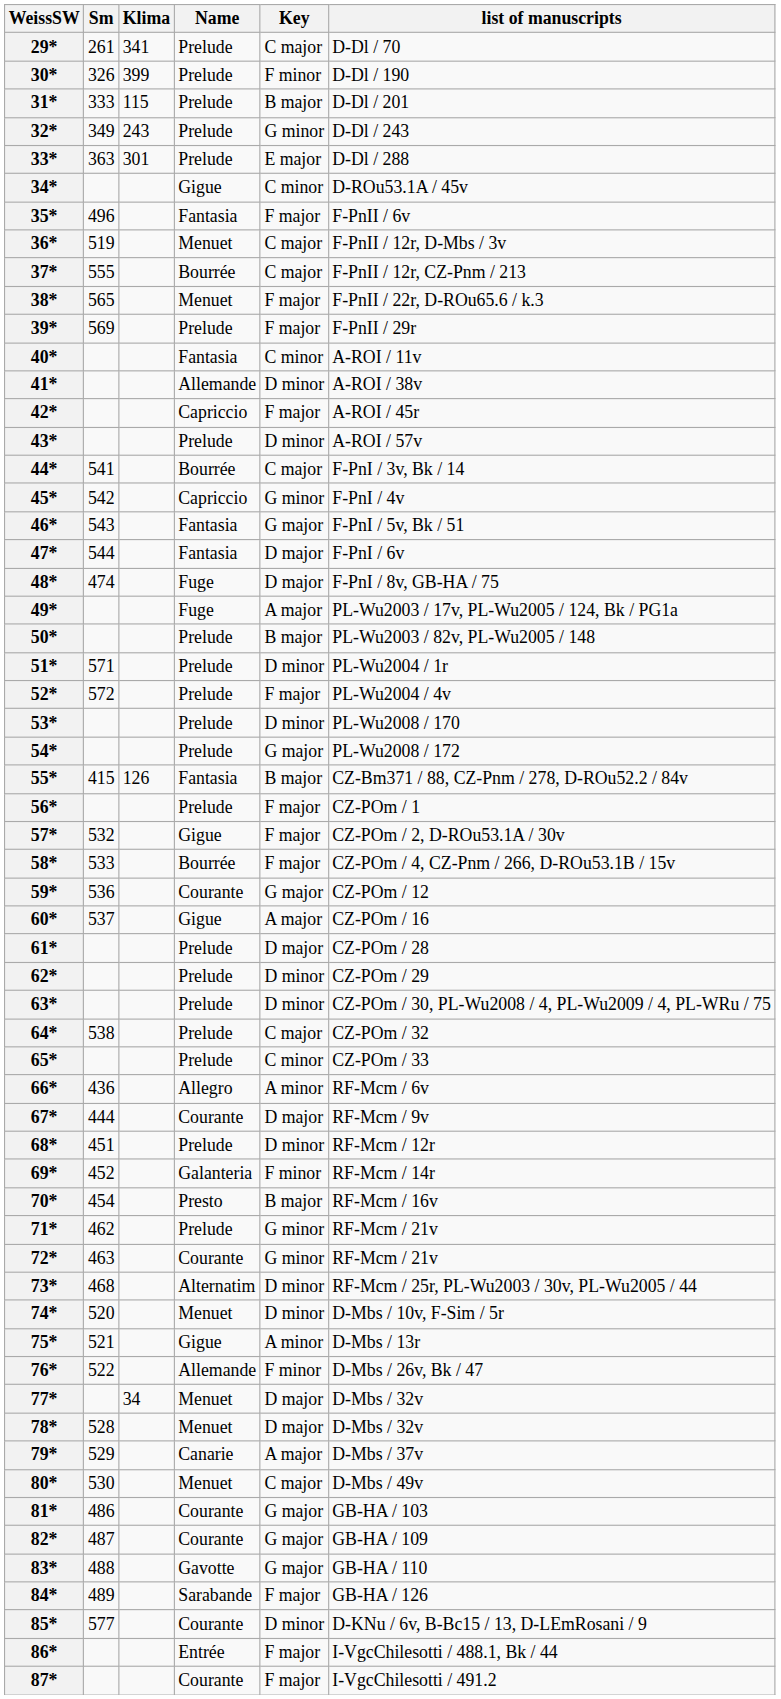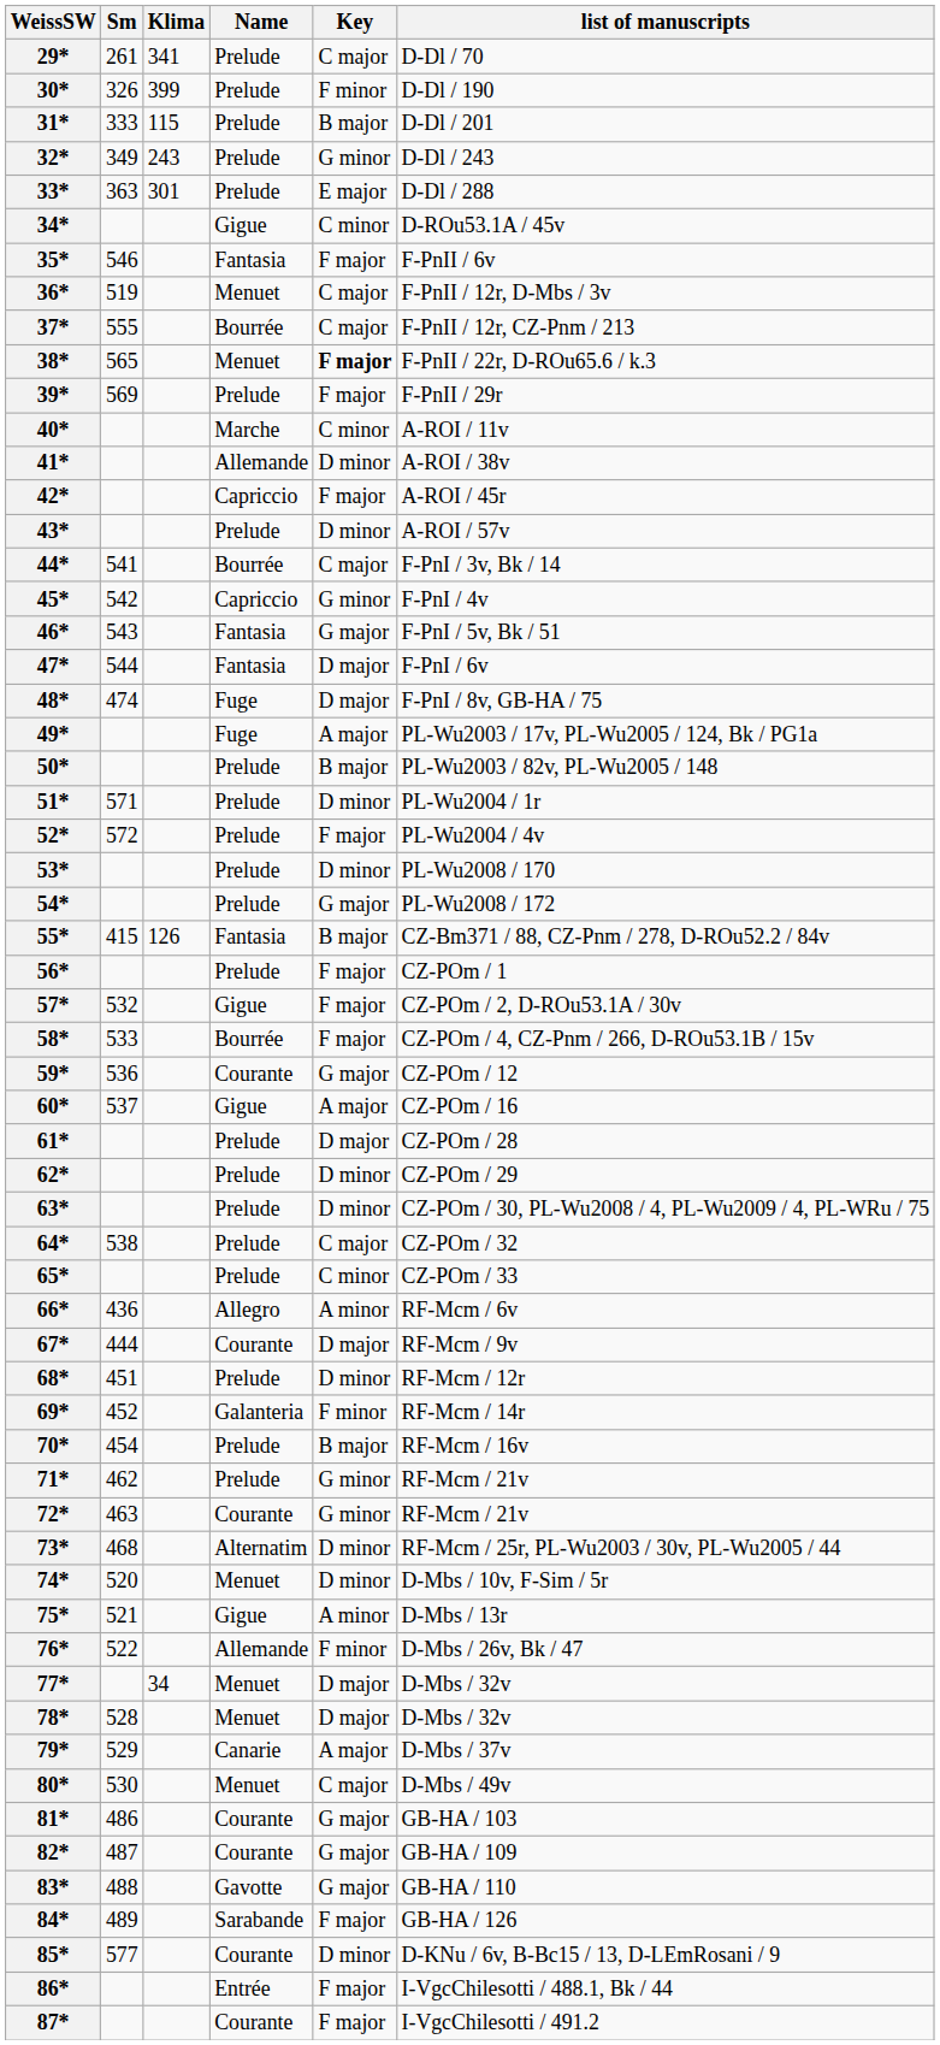 <table border="1" class="wikitable sortable">
 <tr>
 <th data-sort-type="number">WeissSW</th>
 <th>Sm</th>
 <th>Klima</th>
 <th>Name</th>
 <th>Key</th>
 <th class="unsortable">list of manuscripts</th>
 </tr>
 <tr>
 <th data-sort-value="29">29*</th>
 <td>261</td>
 <td>341</td>
 <td>Prelude</td>
 <td>C major</td>
 <td>D-Dl / 70</td>
 </tr>
 <tr>
 <th data-sort-value="30">30*</th>
 <td>326</td>
 <td>399</td>
 <td>Prelude</td>
 <td>F minor</td>
 <td>D-Dl / 190</td>
 </tr>
 <tr>
 <th data-sort-value="31">31*</th>
 <td>333</td>
 <td>115</td>
 <td>Prelude</td>
 <td>B major</td>
 <td>D-Dl / 201</td>
 </tr>
 <tr>
 <th data-sort-value="32">32*</th>
 <td>349</td>
 <td>243</td>
 <td>Prelude</td>
 <td>G minor</td>
 <td>D-Dl / 243</td>
 </tr>
 <tr>
 <th data-sort-value="33">33*</th>
 <td>363</td>
 <td>301</td>
 <td>Prelude</td>
 <td>E major</td>
 <td>D-Dl / 288</td>
 </tr>
 <tr>
 <th data-sort-value="34">34*</th>
 <td></td>
 <td></td>
 <td>Gigue</td>
 <td>C minor</td>
 <td>D-ROu53.1A / 45v</td>
 </tr>
 <tr>
 <th data-sort-value="35">35*</th>
-<td>496</td>
+<td>546</td>
 <td></td>
 <td>Fantasia</td>
 <td>F major</td>
 <td>F-PnII / 6v</td>
 </tr>
 <tr>
 <th data-sort-value="36">36*</th>
 <td>519</td>
 <td></td>
 <td>Menuet</td>
 <td>C major</td>
 <td>F-PnII / 12r,  D-Mbs / 3v</td>
 </tr>
 <tr>
 <th data-sort-value="37">37*</th>
 <td>555</td>
 <td></td>
 <td>Bourrée</td>
 <td>C major</td>
 <td>F-PnII / 12r,  CZ-Pnm / 213</td>
 </tr>
 <tr>
 <th data-sort-value="38">38*</th>
 <td>565</td>
 <td></td>
 <td>Menuet</td>
-<td>F major</td>
+<td><strong>F major</strong></td>
 <td>F-PnII / 22r,  D-ROu65.6 / k.3</td>
 </tr>
 <tr>
 <th data-sort-value="39">39*</th>
 <td>569</td>
 <td></td>
 <td>Prelude</td>
 <td>F major</td>
 <td>F-PnII / 29r</td>
 </tr>
 <tr>
 <th data-sort-value="40">40*</th>
 <td></td>
 <td></td>
-<td>Fantasia</td>
+<td>Marche</td>
 <td>C minor</td>
 <td>A-ROI / 11v</td>
 </tr>
 <tr>
 <th data-sort-value="41">41*</th>
 <td></td>
 <td></td>
 <td>Allemande</td>
 <td>D minor</td>
 <td>A-ROI / 38v</td>
 </tr>
 <tr>
 <th data-sort-value="42">42*</th>
 <td></td>
 <td></td>
 <td>Capriccio</td>
 <td>F major</td>
 <td>A-ROI / 45r</td>
 </tr>
 <tr>
 <th data-sort-value="43">43*</th>
 <td></td>
 <td></td>
 <td>Prelude</td>
 <td>D minor</td>
 <td>A-ROI / 57v</td>
 </tr>
 <tr>
 <th data-sort-value="44">44*</th>
 <td>541</td>
 <td></td>
 <td>Bourrée</td>
 <td>C major</td>
 <td>F-PnI / 3v,  Bk / 14</td>
 </tr>
 <tr>
 <th data-sort-value="45">45*</th>
 <td>542</td>
 <td></td>
 <td>Capriccio</td>
 <td>G minor</td>
 <td>F-PnI / 4v</td>
 </tr>
 <tr>
 <th data-sort-value="46">46*</th>
 <td>543</td>
 <td></td>
 <td>Fantasia</td>
 <td>G major</td>
 <td>F-PnI / 5v,  Bk / 51</td>
 </tr>
 <tr>
 <th data-sort-value="47">47*</th>
 <td>544</td>
 <td></td>
 <td>Fantasia</td>
 <td>D major</td>
 <td>F-PnI / 6v</td>
 </tr>
 <tr>
 <th data-sort-value="48">48*</th>
 <td>474</td>
 <td></td>
 <td>Fuge</td>
 <td>D major</td>
 <td>F-PnI / 8v,  GB-HA / 75</td>
 </tr>
 <tr>
 <th data-sort-value="49">49*</th>
 <td></td>
 <td></td>
 <td>Fuge</td>
 <td>A major</td>
 <td>PL-Wu2003 / 17v,  PL-Wu2005 / 124,  Bk / PG1a</td>
 </tr>
 <tr>
 <th data-sort-value="50">50*</th>
 <td></td>
 <td></td>
 <td>Prelude</td>
 <td>B major</td>
 <td>PL-Wu2003 / 82v,  PL-Wu2005 / 148</td>
 </tr>
 <tr>
 <th data-sort-value="51">51*</th>
 <td>571</td>
 <td></td>
 <td>Prelude</td>
 <td>D minor</td>
 <td>PL-Wu2004 / 1r</td>
 </tr>
 <tr>
 <th data-sort-value="52">52*</th>
 <td>572</td>
 <td></td>
 <td>Prelude</td>
 <td>F major</td>
 <td>PL-Wu2004 / 4v</td>
 </tr>
 <tr>
 <th data-sort-value="53">53*</th>
 <td></td>
 <td></td>
 <td>Prelude</td>
 <td>D minor</td>
 <td>PL-Wu2008 / 170</td>
 </tr>
 <tr>
 <th data-sort-value="54">54*</th>
 <td></td>
 <td></td>
 <td>Prelude</td>
 <td>G major</td>
 <td>PL-Wu2008 / 172</td>
 </tr>
 <tr>
 <th data-sort-value="55">55*</th>
 <td>415</td>
 <td>126</td>
 <td>Fantasia</td>
 <td>B major</td>
 <td>CZ-Bm371 / 88,  CZ-Pnm / 278,  D-ROu52.2 / 84v</td>
 </tr>
 <tr>
 <th data-sort-value="56">56*</th>
 <td></td>
 <td></td>
 <td>Prelude</td>
 <td>F major</td>
 <td>CZ-POm / 1</td>
 </tr>
 <tr>
 <th data-sort-value="57">57*</th>
 <td>532</td>
 <td></td>
 <td>Gigue</td>
 <td>F major</td>
 <td>CZ-POm / 2,  D-ROu53.1A / 30v</td>
 </tr>
 <tr>
 <th data-sort-value="58">58*</th>
 <td>533</td>
 <td></td>
 <td>Bourrée</td>
 <td>F major</td>
 <td>CZ-POm / 4,  CZ-Pnm / 266,  D-ROu53.1B / 15v</td>
 </tr>
 <tr>
 <th data-sort-value="59">59*</th>
 <td>536</td>
 <td></td>
 <td>Courante</td>
 <td>G major</td>
 <td>CZ-POm / 12</td>
 </tr>
 <tr>
 <th data-sort-value="60">60*</th>
 <td>537</td>
 <td></td>
 <td>Gigue</td>
 <td>A major</td>
 <td>CZ-POm / 16</td>
 </tr>
 <tr>
 <th data-sort-value="61">61*</th>
 <td></td>
 <td></td>
 <td>Prelude</td>
 <td>D major</td>
 <td>CZ-POm / 28</td>
 </tr>
 <tr>
 <th data-sort-value="62">62*</th>
 <td></td>
 <td></td>
 <td>Prelude</td>
 <td>D minor</td>
 <td>CZ-POm / 29</td>
 </tr>
 <tr>
 <th data-sort-value="63">63*</th>
 <td></td>
 <td></td>
 <td>Prelude</td>
 <td>D minor</td>
 <td>CZ-POm / 30,  PL-Wu2008 / 4,  PL-Wu2009 / 4,  PL-WRu / 75</td>
 </tr>
 <tr>
 <th data-sort-value="64">64*</th>
 <td>538</td>
 <td></td>
 <td>Prelude</td>
 <td>C major</td>
 <td>CZ-POm / 32</td>
 </tr>
 <tr>
 <th data-sort-value="65">65*</th>
 <td></td>
 <td></td>
 <td>Prelude</td>
 <td>C minor</td>
 <td>CZ-POm / 33</td>
 </tr>
 <tr>
 <th data-sort-value="66">66*</th>
 <td>436</td>
 <td></td>
 <td>Allegro</td>
 <td>A minor</td>
 <td>RF-Mcm / 6v</td>
 </tr>
 <tr>
 <th data-sort-value="67">67*</th>
 <td>444</td>
 <td></td>
 <td>Courante</td>
 <td>D major</td>
 <td>RF-Mcm / 9v</td>
 </tr>
 <tr>
 <th data-sort-value="68">68*</th>
 <td>451</td>
 <td></td>
 <td>Prelude</td>
 <td>D minor</td>
 <td>RF-Mcm / 12r</td>
 </tr>
 <tr>
 <th data-sort-value="69">69*</th>
 <td>452</td>
 <td></td>
 <td>Galanteria</td>
 <td>F minor</td>
 <td>RF-Mcm / 14r</td>
 </tr>
 <tr>
 <th data-sort-value="70">70*</th>
 <td>454</td>
 <td></td>
-<td>Presto</td>
+<td>Prelude</td>
 <td>B major</td>
 <td>RF-Mcm / 16v</td>
 </tr>
 <tr>
 <th data-sort-value="71">71*</th>
 <td>462</td>
 <td></td>
 <td>Prelude</td>
 <td>G minor</td>
 <td>RF-Mcm / 21v</td>
 </tr>
 <tr>
 <th data-sort-value="72">72*</th>
 <td>463</td>
 <td></td>
 <td>Courante</td>
 <td>G minor</td>
 <td>RF-Mcm / 21v</td>
 </tr>
 <tr>
 <th data-sort-value="73">73*</th>
 <td>468</td>
 <td></td>
 <td>Alternatim</td>
 <td>D minor</td>
 <td>RF-Mcm / 25r,  PL-Wu2003 / 30v,  PL-Wu2005 / 44</td>
 </tr>
 <tr>
 <th data-sort-value="74">74*</th>
 <td>520</td>
 <td></td>
 <td>Menuet</td>
 <td>D minor</td>
 <td>D-Mbs / 10v,  F-Sim / 5r</td>
 </tr>
 <tr>
 <th data-sort-value="75">75*</th>
 <td>521</td>
 <td></td>
 <td>Gigue</td>
 <td>A minor</td>
 <td>D-Mbs / 13r</td>
 </tr>
 <tr>
 <th data-sort-value="76">76*</th>
 <td>522</td>
 <td></td>
 <td>Allemande</td>
 <td>F minor</td>
 <td>D-Mbs / 26v,  Bk / 47</td>
 </tr>
 <tr>
 <th data-sort-value="77">77*</th>
 <td></td>
 <td>34</td>
 <td>Menuet</td>
 <td>D major</td>
 <td>D-Mbs / 32v</td>
 </tr>
 <tr>
 <th data-sort-value="78">78*</th>
 <td>528</td>
 <td></td>
 <td>Menuet</td>
 <td>D major</td>
 <td>D-Mbs / 32v</td>
 </tr>
 <tr>
 <th data-sort-value="79">79*</th>
 <td>529</td>
 <td></td>
 <td>Canarie</td>
 <td>A major</td>
 <td>D-Mbs / 37v</td>
 </tr>
 <tr>
 <th data-sort-value="80">80*</th>
 <td>530</td>
 <td></td>
 <td>Menuet</td>
 <td>C major</td>
 <td>D-Mbs / 49v</td>
 </tr>
 <tr>
 <th data-sort-value="81">81*</th>
 <td>486</td>
 <td></td>
 <td>Courante</td>
 <td>G major</td>
 <td>GB-HA / 103</td>
 </tr>
 <tr>
 <th data-sort-value="82">82*</th>
 <td>487</td>
 <td></td>
 <td>Courante</td>
 <td>G major</td>
 <td>GB-HA / 109</td>
 </tr>
 <tr>
 <th data-sort-value="83">83*</th>
 <td>488</td>
 <td></td>
 <td>Gavotte</td>
 <td>G major</td>
 <td>GB-HA / 110</td>
 </tr>
 <tr>
 <th data-sort-value="84">84*</th>
 <td>489</td>
 <td></td>
 <td>Sarabande</td>
 <td>F major</td>
 <td>GB-HA / 126</td>
 </tr>
 <tr>
 <th data-sort-value="85">85*</th>
 <td>577</td>
 <td></td>
 <td>Courante</td>
 <td>D minor</td>
 <td>D-KNu / 6v,  B-Bc15 / 13,  D-LEmRosani / 9</td>
 </tr>
 <tr>
 <th data-sort-value="86">86*</th>
 <td></td>
 <td></td>
 <td>Entrée</td>
 <td>F major</td>
 <td>I-VgcChilesotti / 488.1,  Bk / 44</td>
 </tr>
 <tr>
 <th data-sort-value="87">87*</th>
 <td></td>
 <td></td>
 <td>Courante</td>
 <td>F major</td>
 <td>I-VgcChilesotti / 491.2</td>
 </tr>
 </table>
